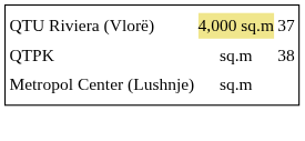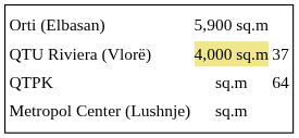 <table cellpadding="0" cellspacing="3" style="border:1px solid #000000; font-size:88%; line-height: 1.5em;">
 <tr>
 <td><strong></strong></td>
 <td><strong></strong></td>
 <td><strong></strong></td>
+</tr>
+<tr>
+<td>Orti (Elbasan)</td>
+<td align="center">5,900 sq.m</td>
+<td align="center"></td>
 </tr>
 <tr>
 <td>QTU Riviera (Vlorë)</td>
 <td align="center" style="background: khaki;">4,000 sq.m</td>
 <td align="center">37</td>
 </tr>
 <tr>
 <td>QTPK</td>
 <td align="center">sq.m</td>
-<td align="center">38</td>
+<td align="center">64</td>
 </tr>
 <tr>
 <td>Metropol Center (Lushnje)</td>
 <td align="center">sq.m</td>
 <td align="center"></td>
 </tr>
 <tr>
 </tr>
 </table>
